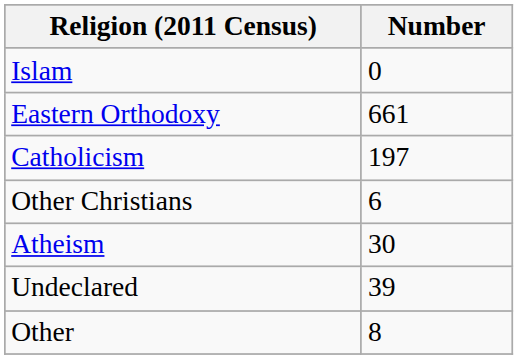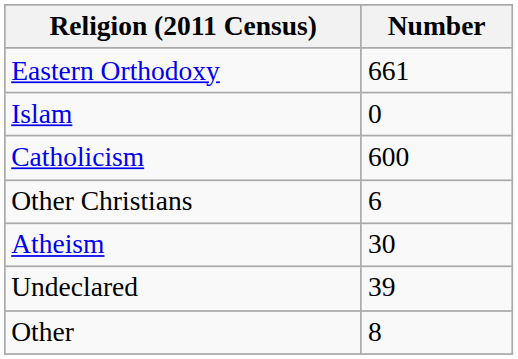 <table class="wikitable">
 <tr>
 <th style="width:200px;">Religion (2011 Census)</th>
 <th style="width:80px;">Number</th>
 </tr>
 <tr>
+<td><a href='#'>Eastern Orthodoxy</a></td>
+<td>661</td>
+</tr>
+<tr>
 <td><a href='#'>Islam</a></td>
 <td>0</td>
 </tr>
 <tr>
-<td><a href='#'>Eastern Orthodoxy</a></td>
-<td>661</td>
-</tr>
-<tr>
 <td><a href='#'>Catholicism</a></td>
-<td>197</td>
+<td>600</td>
 </tr>
 <tr>
 <td>Other Christians</td>
 <td>6</td>
 </tr>
 <tr>
 <td><a href='#'>Atheism</a></td>
 <td>30</td>
 </tr>
 <tr>
 <td>Undeclared</td>
 <td>39</td>
 </tr>
 <tr>
 <td>Other</td>
 <td>8</td>
 </tr>
 </table>
